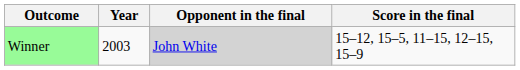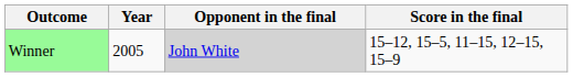 <table class="sortable wikitable">
 <tr>
 <th width="100">Outcome</th>
 <th width="50">Year</th>
 <th width="200">Opponent in the final</th>
 <th width="200">Score in the final</th>
 </tr>
 <tr>
 <td bgcolor="98FB98">Winner</td>
-<td>2003</td>
+<td>2005</td>
 <td style="background: lightgrey;">   <a href='#'>John White</a></td>
 <td>15–12, 15–5, 11–15, 12–15, 15–9</td>
 </tr>
 </table>
